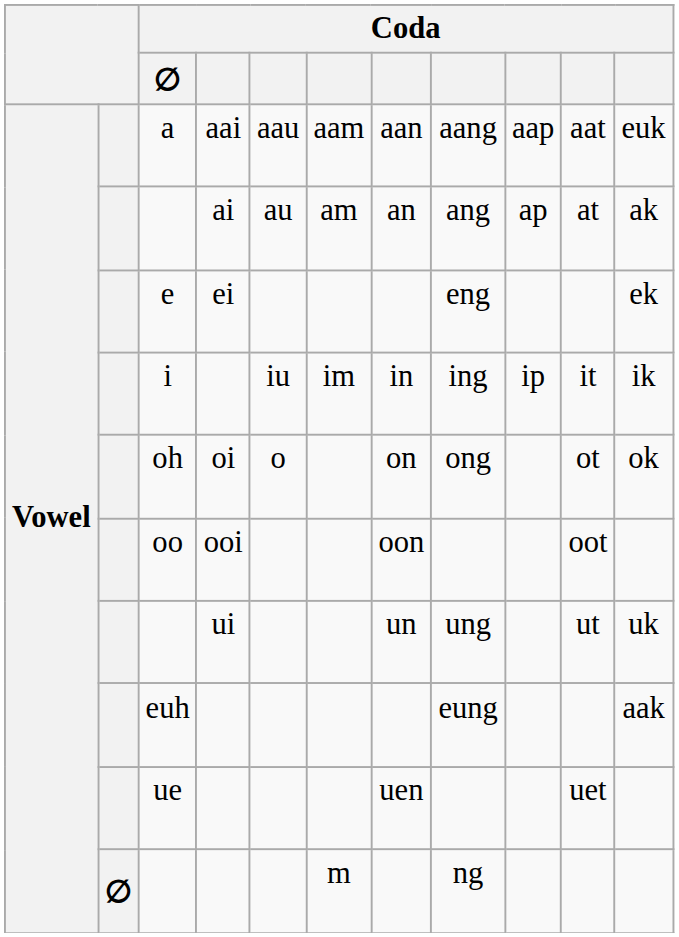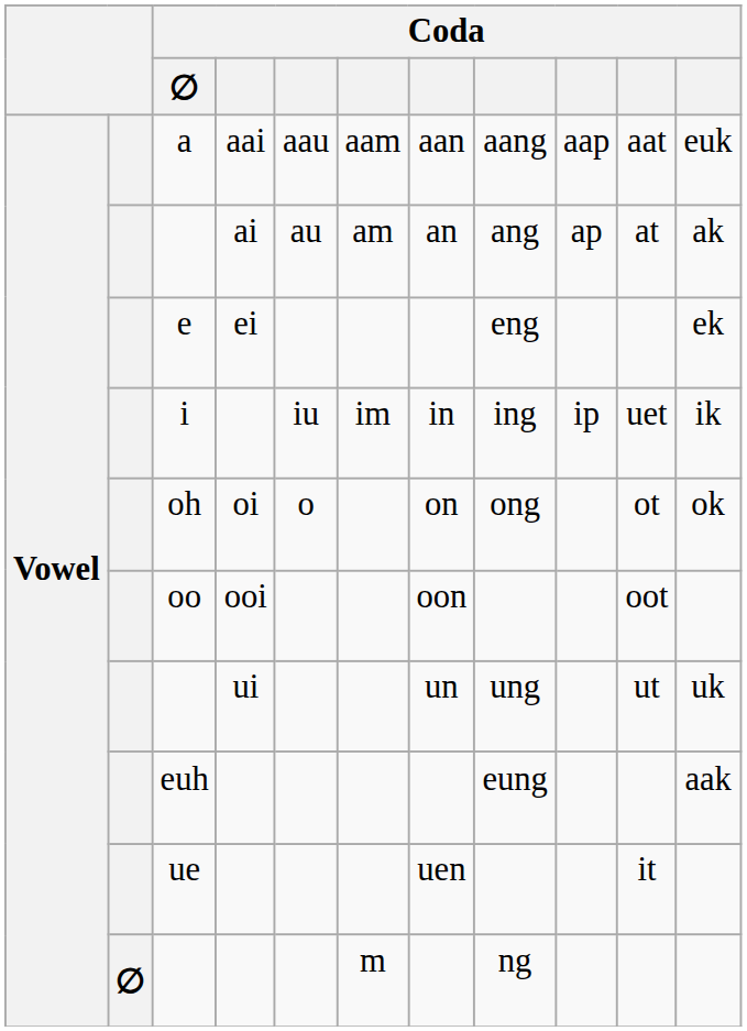 <table class="wikitable"  style="text-align: center">
 <tr>
 <th colspan=2 rowspan=2></th>
 <th colspan=9>Coda</th>
 </tr>
 <tr>
 <th>∅</th>
 <th></th>
 <th></th>
 <th></th>
 <th></th>
 <th></th>
 <th></th>
 <th></th>
 <th></th>
 </tr>
 <tr>
 <th rowspan=10>Vowel</th>
 <th></th>
 <td>a<br><br></td>
 <td>aai<br><br></td>
 <td>aau<br><br></td>
 <td>aam<br><br></td>
 <td>aan<br><br></td>
 <td>aang<br><br></td>
 <td>aap<br><br></td>
 <td>aat<br><br></td>
 <td>euk<br><br></td>
 </tr>
 <tr>
 <th></th>
 <td> </td>
 <td>ai<br><br></td>
 <td>au<br><br></td>
 <td>am<br><br></td>
 <td>an<br><br></td>
 <td>ang<br><br></td>
 <td>ap<br><br></td>
 <td>at<br><br></td>
 <td>ak<br><br></td>
 </tr>
 <tr>
 <th><br></th>
 <td>e<br><br></td>
 <td>ei<br><br></td>
 <td> </td>
 <td> </td>
 <td> </td>
 <td>eng<br><br></td>
 <td> </td>
 <td> </td>
 <td>ek<br><br></td>
 </tr>
 <tr>
 <th></th>
 <td>i<br><br></td>
 <td> </td>
 <td>iu<br><br></td>
 <td>im<br><br></td>
 <td>in<br><br></td>
 <td>ing<br><br></td>
 <td>ip<br><br></td>
-<td>it<br><br></td>
+<td>uet<br><br></td>
 <td>ik<br><br></td>
 </tr>
 <tr>
 <th></th>
 <td>oh<br><br></td>
 <td>oi<br><br></td>
 <td>o<br><br></td>
 <td> </td>
 <td>on<br><br></td>
 <td>ong<br><br></td>
 <td> </td>
 <td>ot<br><br></td>
 <td>ok<br><br></td>
 </tr>
 <tr>
 <th></th>
 <td>oo<br><br></td>
 <td>ooi<br><br></td>
 <td> </td>
 <td> </td>
 <td>oon<br><br></td>
 <td> </td>
 <td> </td>
 <td>oot<br><br></td>
 <td> </td>
 </tr>
 <tr>
 <th><br></th>
 <td> </td>
 <td>ui<br><br></td>
 <td> </td>
 <td> </td>
 <td>un<br><br></td>
 <td>ung<br><br></td>
 <td> </td>
 <td>ut<br><br></td>
 <td>uk<br><br></td>
 </tr>
 <tr>
 <th></th>
 <td>euh<br><br></td>
 <td> </td>
 <td> </td>
 <td> </td>
 <td> </td>
 <td>eung<br><br></td>
 <td> </td>
 <td> </td>
 <td>aak<br><br></td>
 </tr>
 <tr>
 <th></th>
 <td>ue<br><br></td>
 <td> </td>
 <td> </td>
 <td> </td>
 <td>uen<br><br></td>
 <td> </td>
 <td> </td>
-<td>uet<br><br></td>
+<td>it<br><br></td>
 <td> </td>
 </tr>
 <tr>
 <th>∅</th>
 <td> </td>
 <td> </td>
 <td> </td>
 <td>m<br><br></td>
 <td> </td>
 <td>ng<br><br></td>
 <td> </td>
 <td> </td>
 <td> </td>
 </tr>
 </table>
